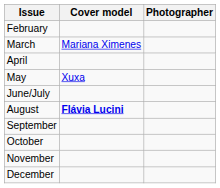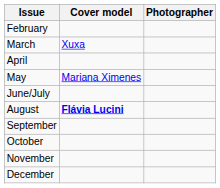 <table class="sortable wikitable">
 <tr>
 <th>Issue</th>
 <th>Cover model</th>
 <th>Photographer</th>
 </tr>
 <tr>
 <td>February</td>
 <td></td>
 <td></td>
 </tr>
 <tr>
 <td>March</td>
-<td><a href='#'>Mariana Ximenes</a></td>
+<td><a href='#'>Xuxa</a></td>
 <td></td>
 </tr>
 <tr>
 <td>April</td>
 <td></td>
 <td></td>
 </tr>
 <tr>
 <td>May</td>
-<td><a href='#'>Xuxa</a></td>
+<td><a href='#'>Mariana Ximenes</a></td>
 <td></td>
 </tr>
 <tr>
 <td>June/July</td>
 <td></td>
 <td></td>
 </tr>
 <tr>
 <td>August</td>
 <td><strong><a href='#'>Flávia Lucini</a></strong></td>
 <td></td>
 </tr>
 <tr>
 <td>September</td>
 <td></td>
 <td></td>
 </tr>
 <tr>
 <td>October</td>
 <td></td>
 <td></td>
 </tr>
 <tr>
 <td>November</td>
 <td></td>
 <td></td>
 </tr>
 <tr>
 <td>December</td>
 <td></td>
 <td></td>
 </tr>
 </table>
